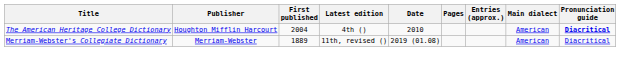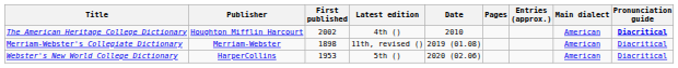 <table class="sortable wikitable" style="font-size:85%; text-align:center;">
 <tr>
 <th>Title</th>
 <th>Publisher</th>
 <th>First<br>published</th>
 <th>Latest edition</th>
 <th>Date </th>
 <th>Pages</th>
 <th>Entries<br>(approx.)</th>
 <th>Main dialect</th>
 <th>Pronunciation<br>guide</th>
 </tr>
 <tr>
 <td align="left"><em><a href='#'>The American Heritage College Dictionary</a></em></td>
 <td><a href='#'>Houghton Mifflin Harcourt</a></td>
-<td>2004</td>
+<td>2002</td>
 <td>4th ()</td>
 <td>2010</td>
 <td></td>
 <td></td>
 <td><a href='#'>American</a></td>
 <td><strong><a href='#'>Diacritical</a></strong></td>
 </tr>
 <tr>
 <td align="left"><a href='#'>Merriam-Webster's <em>Collegiate Dictionary</em></a></td>
 <td><a href='#'>Merriam-Webster</a></td>
-<td>1889</td>
+<td>1898</td>
 <td>11th, revised ()</td>
 <td>2019 (01.08)</td>
 <td></td>
 <td></td>
 <td><a href='#'>American</a></td>
 <td><a href='#'>Diacritical</a></td>
 </tr>
+<tr>
+<td align="left"><em><a href='#'>Webster's New World College Dictionary</a></em></td>
+<td><a href='#'>HarperCollins</a></td>
+<td>1953</td>
+<td>5th ()</td>
+<td>2020 (02.06)</td>
+<td></td>
+<td></td>
+<td><a href='#'>American</a></td>
+<td><a href='#'>Diacritical</a></td>
+</tr>
 </table>
